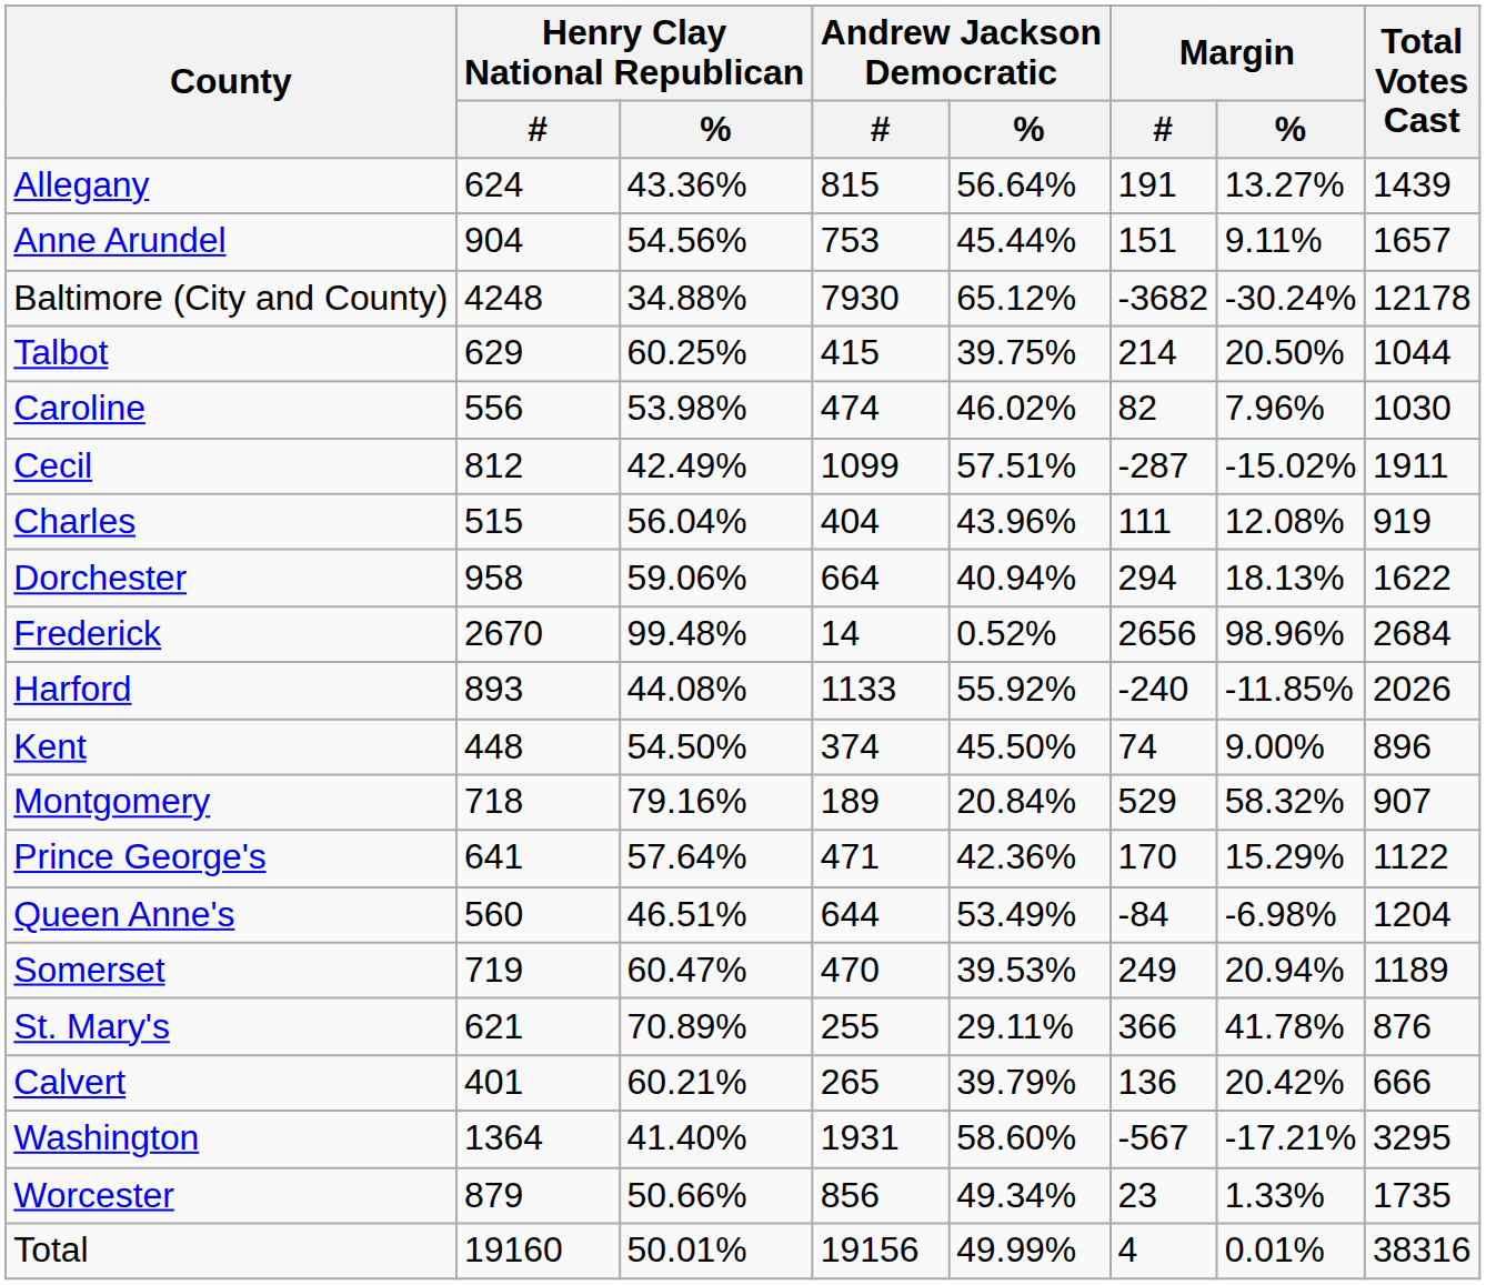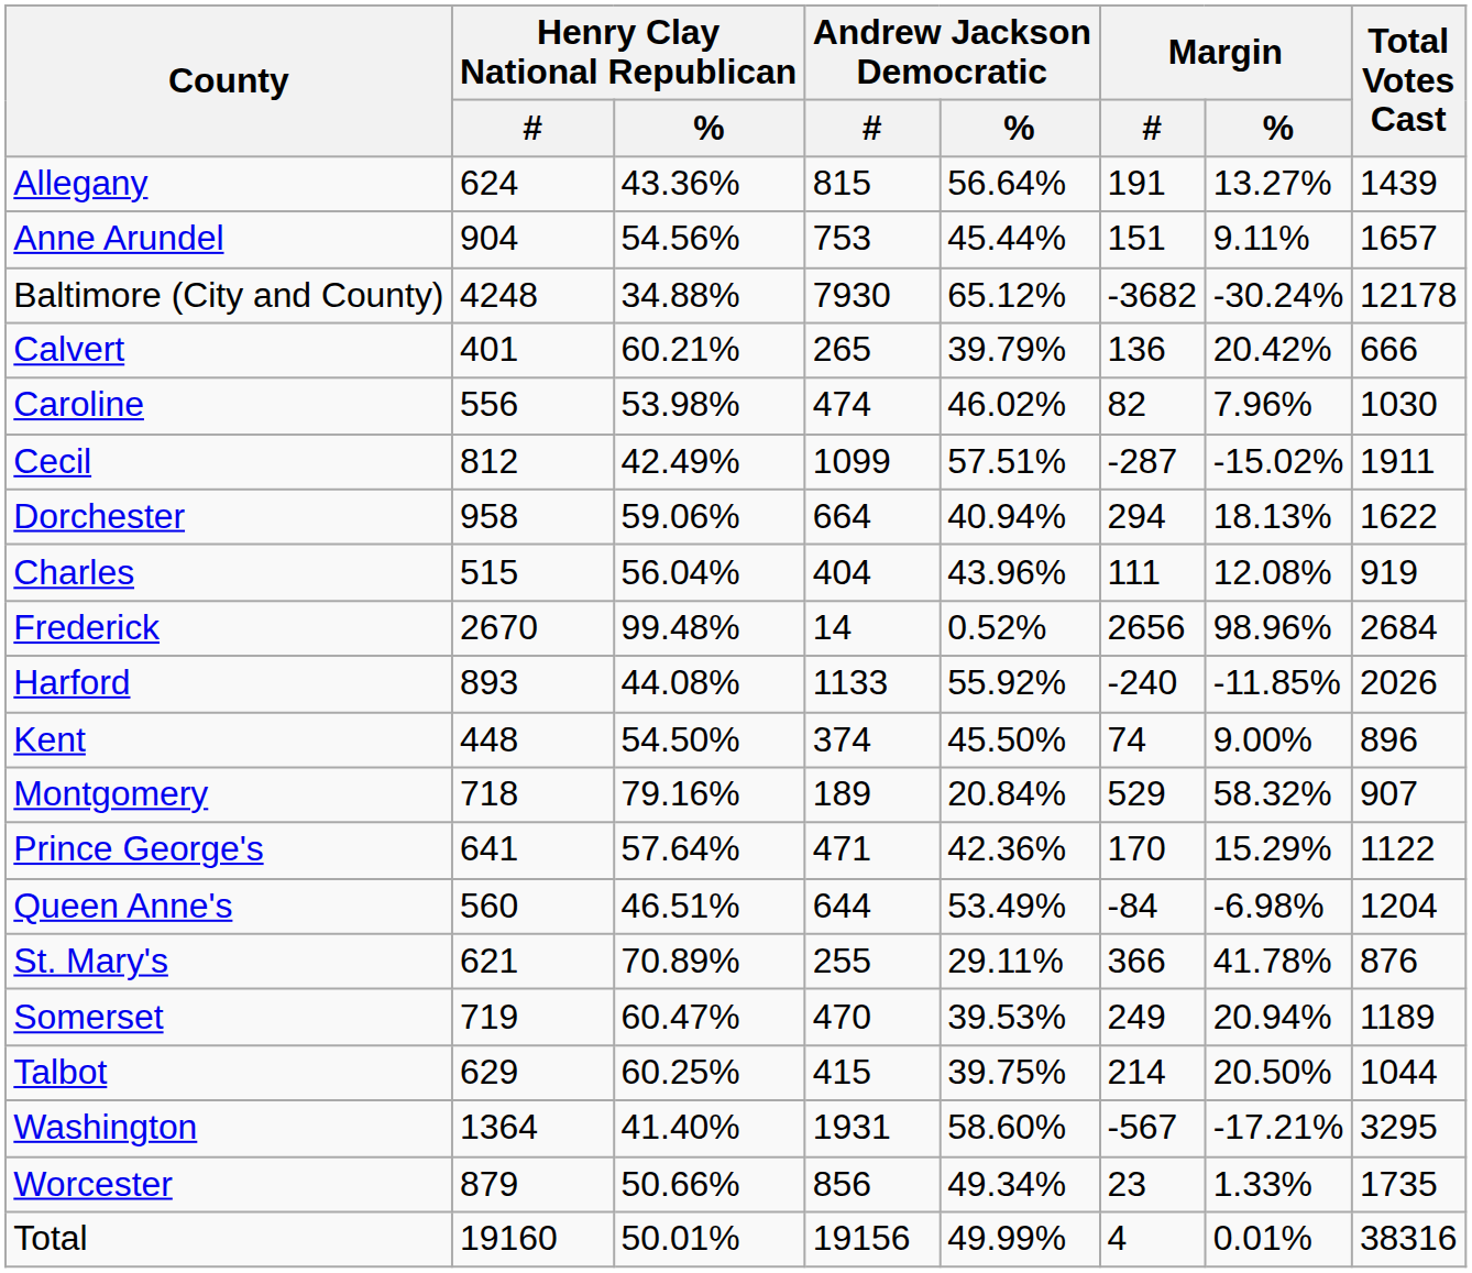 <table class="wikitable sortable">
 <tr>
 <th rowspan="2">County</th>
 <th colspan="2" >Henry Clay<br>National Republican</th>
 <th colspan="2" >Andrew Jackson<br>Democratic</th>
 <th colspan="2">Margin</th>
 <th rowspan="2">Total<br>Votes<br>Cast </th>
 </tr>
 <tr>
 <th>#</th>
 <th>%</th>
 <th>#</th>
 <th>%</th>
 <th>#</th>
 <th>%</th>
 </tr>
 <tr>
 <td><a href='#'>Allegany</a></td>
 <td>624</td>
 <td>43.36%</td>
 <td>815</td>
 <td>56.64%</td>
 <td>191</td>
 <td>13.27%</td>
 <td>1439</td>
 </tr>
 <tr>
 <td><a href='#'>Anne Arundel</a></td>
 <td>904</td>
 <td>54.56%</td>
 <td>753</td>
 <td>45.44%</td>
 <td>151</td>
 <td>9.11%</td>
 <td>1657</td>
 </tr>
 <tr>
 <td>Baltimore (City and County)</td>
 <td>4248</td>
 <td>34.88%</td>
 <td>7930</td>
 <td>65.12%</td>
 <td>-3682</td>
 <td>-30.24%</td>
 <td>12178</td>
 </tr>
 <tr>
-<td><a href='#'>Talbot</a></td>
-<td>629</td>
-<td>60.25%</td>
-<td>415</td>
-<td>39.75%</td>
-<td>214</td>
-<td>20.50%</td>
-<td>1044</td>
+<td><a href='#'>Calvert</a></td>
+<td>401</td>
+<td>60.21%</td>
+<td>265</td>
+<td>39.79%</td>
+<td>136</td>
+<td>20.42%</td>
+<td>666</td>
 </tr>
 <tr>
 <td><a href='#'>Caroline</a></td>
 <td>556</td>
 <td>53.98%</td>
 <td>474</td>
 <td>46.02%</td>
 <td>82</td>
 <td>7.96%</td>
 <td>1030</td>
 </tr>
 <tr>
 <td><a href='#'>Cecil</a></td>
 <td>812</td>
 <td>42.49%</td>
 <td>1099</td>
 <td>57.51%</td>
 <td>-287</td>
 <td>-15.02%</td>
 <td>1911</td>
 </tr>
 <tr>
+<td><a href='#'>Dorchester</a></td>
+<td>958</td>
+<td>59.06%</td>
+<td>664</td>
+<td>40.94%</td>
+<td>294</td>
+<td>18.13%</td>
+<td>1622</td>
+</tr>
+<tr>
 <td><a href='#'>Charles</a></td>
 <td>515</td>
 <td>56.04%</td>
 <td>404</td>
 <td>43.96%</td>
 <td>111</td>
 <td>12.08%</td>
 <td>919</td>
-</tr>
-<tr>
-<td><a href='#'>Dorchester</a></td>
-<td>958</td>
-<td>59.06%</td>
-<td>664</td>
-<td>40.94%</td>
-<td>294</td>
-<td>18.13%</td>
-<td>1622</td>
 </tr>
 <tr>
 <td><a href='#'>Frederick</a></td>
 <td>2670</td>
 <td>99.48%</td>
 <td>14</td>
 <td>0.52%</td>
 <td>2656</td>
 <td>98.96%</td>
 <td>2684</td>
 </tr>
 <tr>
 <td><a href='#'>Harford</a></td>
 <td>893</td>
 <td>44.08%</td>
 <td>1133</td>
 <td>55.92%</td>
 <td>-240</td>
 <td>-11.85%</td>
 <td>2026</td>
 </tr>
 <tr>
 <td><a href='#'>Kent</a></td>
 <td>448</td>
 <td>54.50%</td>
 <td>374</td>
 <td>45.50%</td>
 <td>74</td>
 <td>9.00%</td>
 <td>896</td>
 </tr>
 <tr>
 <td><a href='#'>Montgomery</a></td>
 <td>718</td>
 <td>79.16%</td>
 <td>189</td>
 <td>20.84%</td>
 <td>529</td>
 <td>58.32%</td>
 <td>907</td>
 </tr>
 <tr>
 <td><a href='#'>Prince George's</a></td>
 <td>641</td>
 <td>57.64%</td>
 <td>471</td>
 <td>42.36%</td>
 <td>170</td>
 <td>15.29%</td>
 <td>1122</td>
 </tr>
 <tr>
 <td><a href='#'>Queen Anne's</a></td>
 <td>560</td>
 <td>46.51%</td>
 <td>644</td>
 <td>53.49%</td>
 <td>-84</td>
 <td>-6.98%</td>
 <td>1204</td>
 </tr>
 <tr>
+<td><a href='#'>St. Mary's</a></td>
+<td>621</td>
+<td>70.89%</td>
+<td>255</td>
+<td>29.11%</td>
+<td>366</td>
+<td>41.78%</td>
+<td>876</td>
+</tr>
+<tr>
 <td><a href='#'>Somerset</a></td>
 <td>719</td>
 <td>60.47%</td>
 <td>470</td>
 <td>39.53%</td>
 <td>249</td>
 <td>20.94%</td>
 <td>1189</td>
 </tr>
 <tr>
-<td><a href='#'>St. Mary's</a></td>
-<td>621</td>
-<td>70.89%</td>
-<td>255</td>
-<td>29.11%</td>
-<td>366</td>
-<td>41.78%</td>
-<td>876</td>
-</tr>
-<tr>
-<td><a href='#'>Calvert</a></td>
-<td>401</td>
-<td>60.21%</td>
-<td>265</td>
-<td>39.79%</td>
-<td>136</td>
-<td>20.42%</td>
-<td>666</td>
+<td><a href='#'>Talbot</a></td>
+<td>629</td>
+<td>60.25%</td>
+<td>415</td>
+<td>39.75%</td>
+<td>214</td>
+<td>20.50%</td>
+<td>1044</td>
 </tr>
 <tr>
 <td><a href='#'>Washington</a></td>
 <td>1364</td>
 <td>41.40%</td>
 <td>1931</td>
 <td>58.60%</td>
 <td>-567</td>
 <td>-17.21%</td>
 <td>3295</td>
 </tr>
 <tr>
 <td><a href='#'>Worcester</a></td>
 <td>879</td>
 <td>50.66%</td>
 <td>856</td>
 <td>49.34%</td>
 <td>23</td>
 <td>1.33%</td>
 <td>1735</td>
 </tr>
 <tr>
 <td>Total</td>
 <td>19160</td>
 <td>50.01%</td>
 <td>19156</td>
 <td>49.99%</td>
 <td>4</td>
 <td>0.01%</td>
 <td>38316</td>
 </tr>
 </table>
